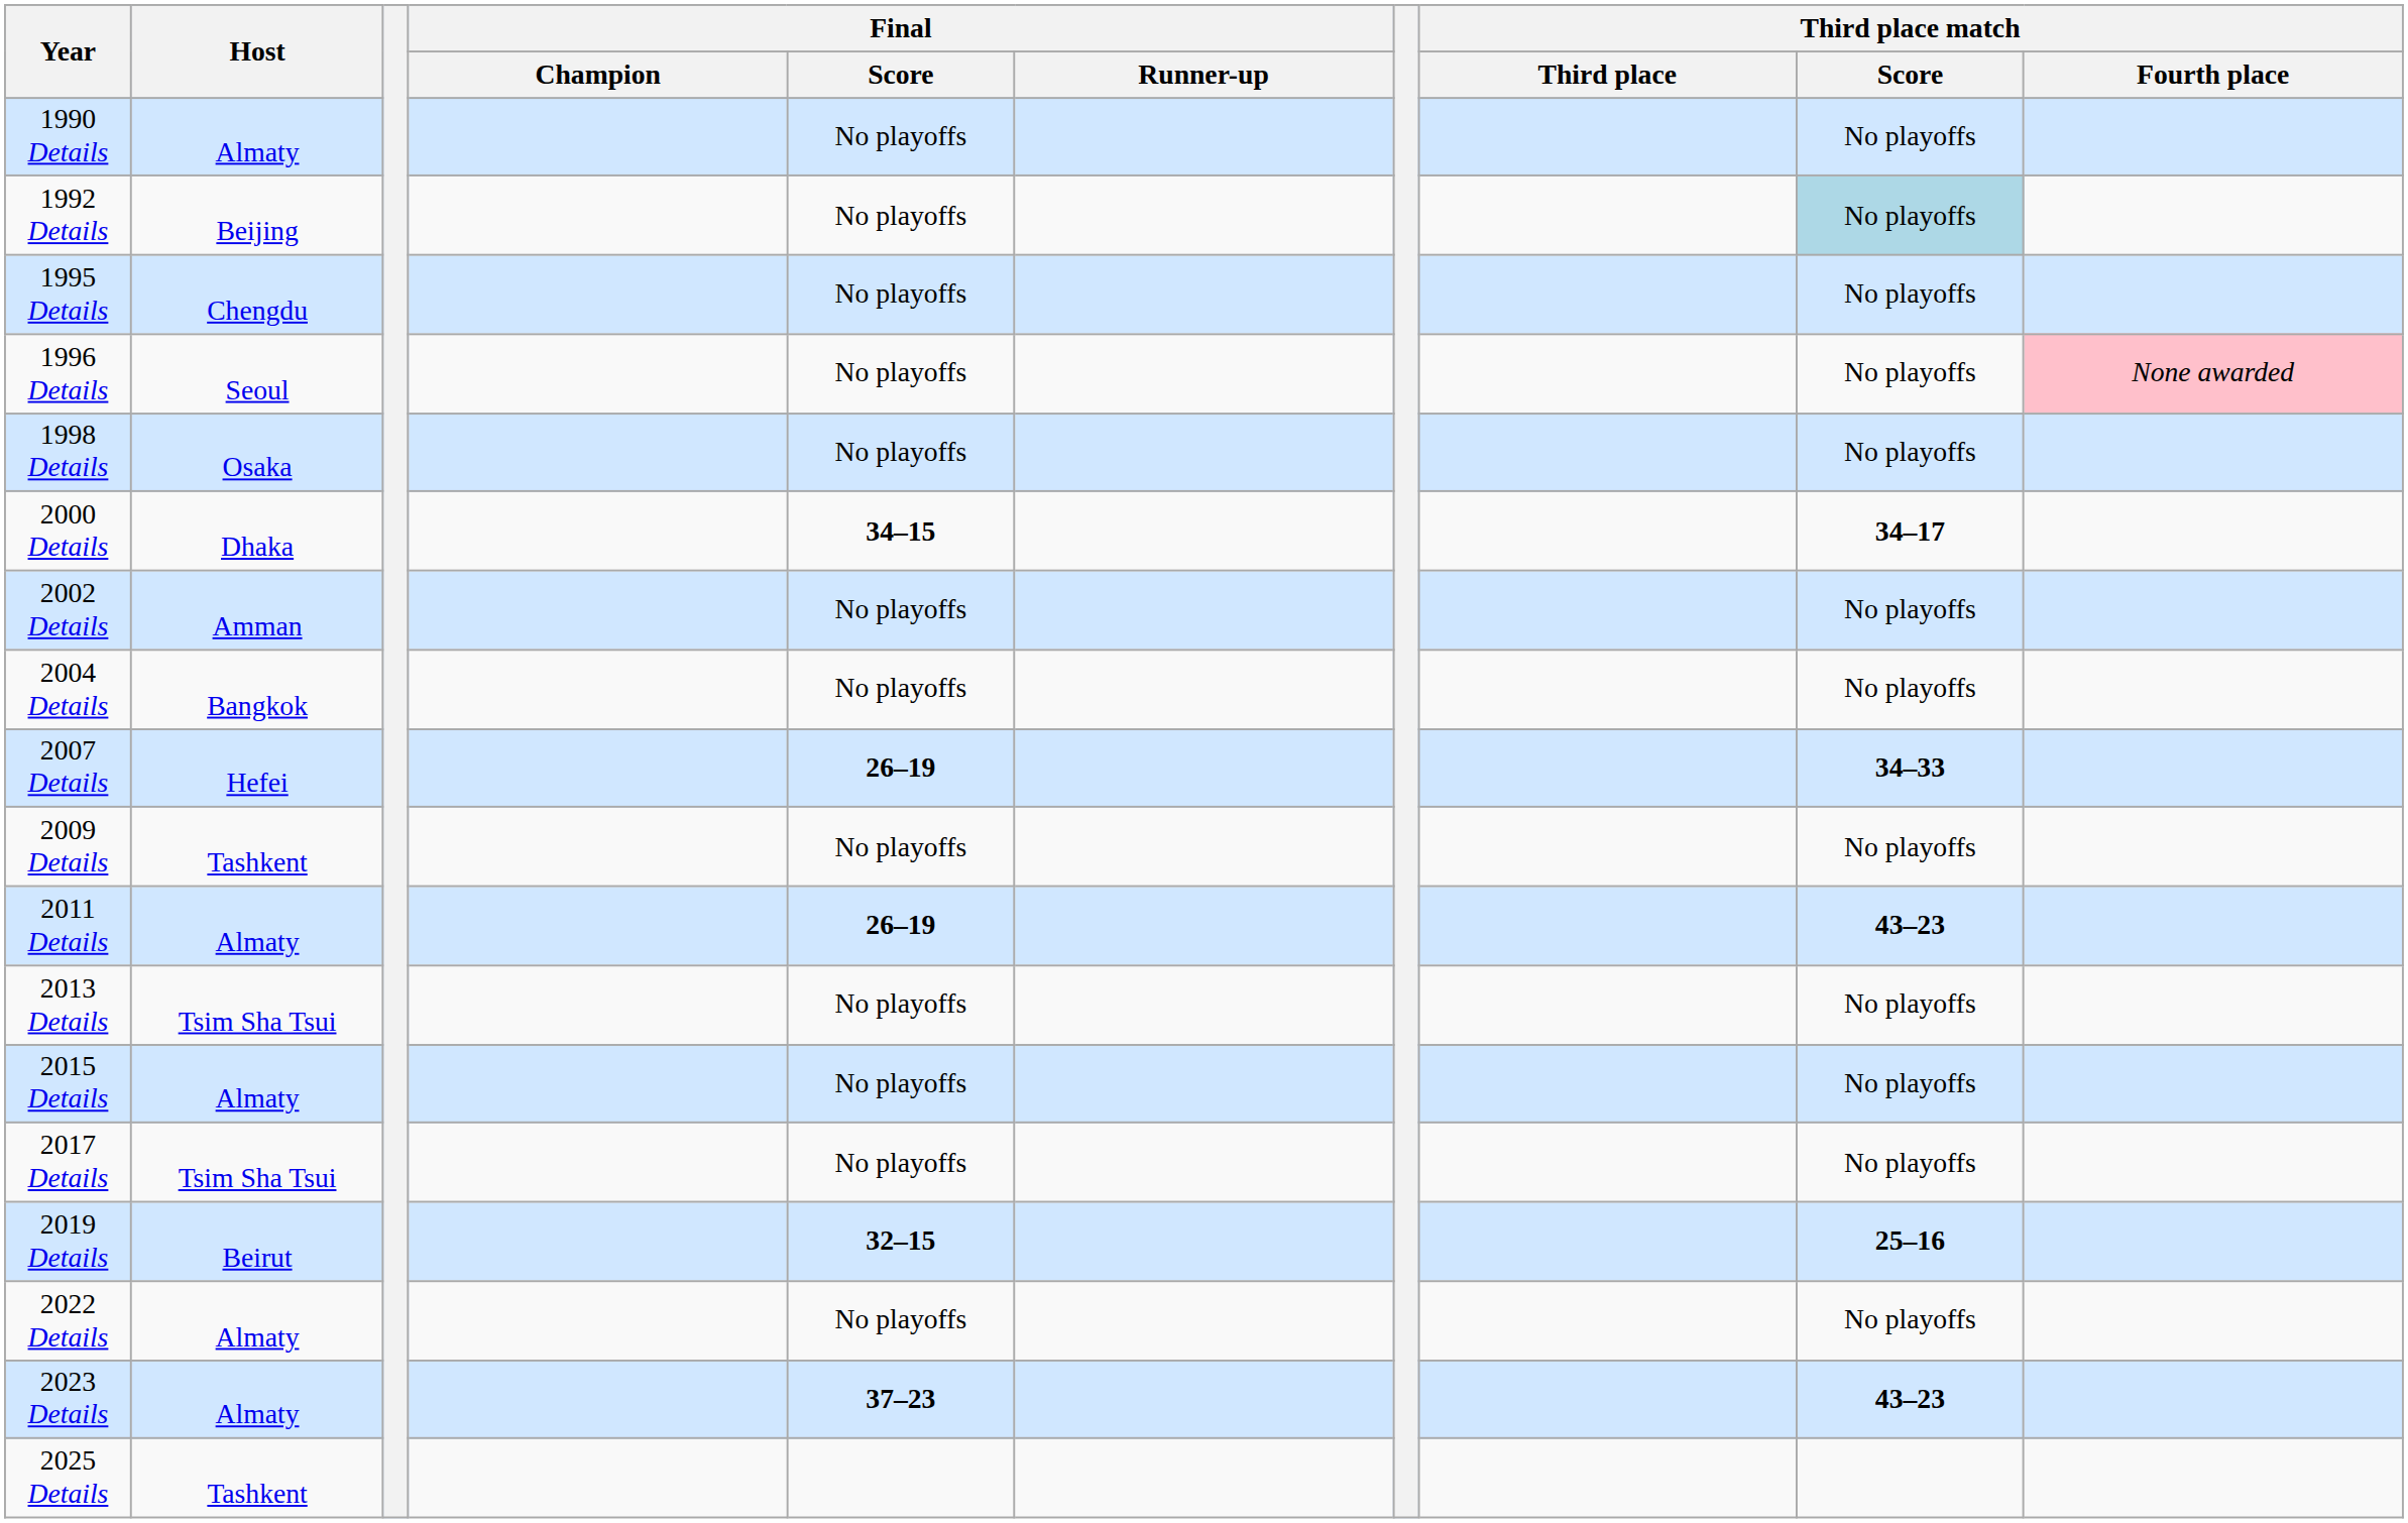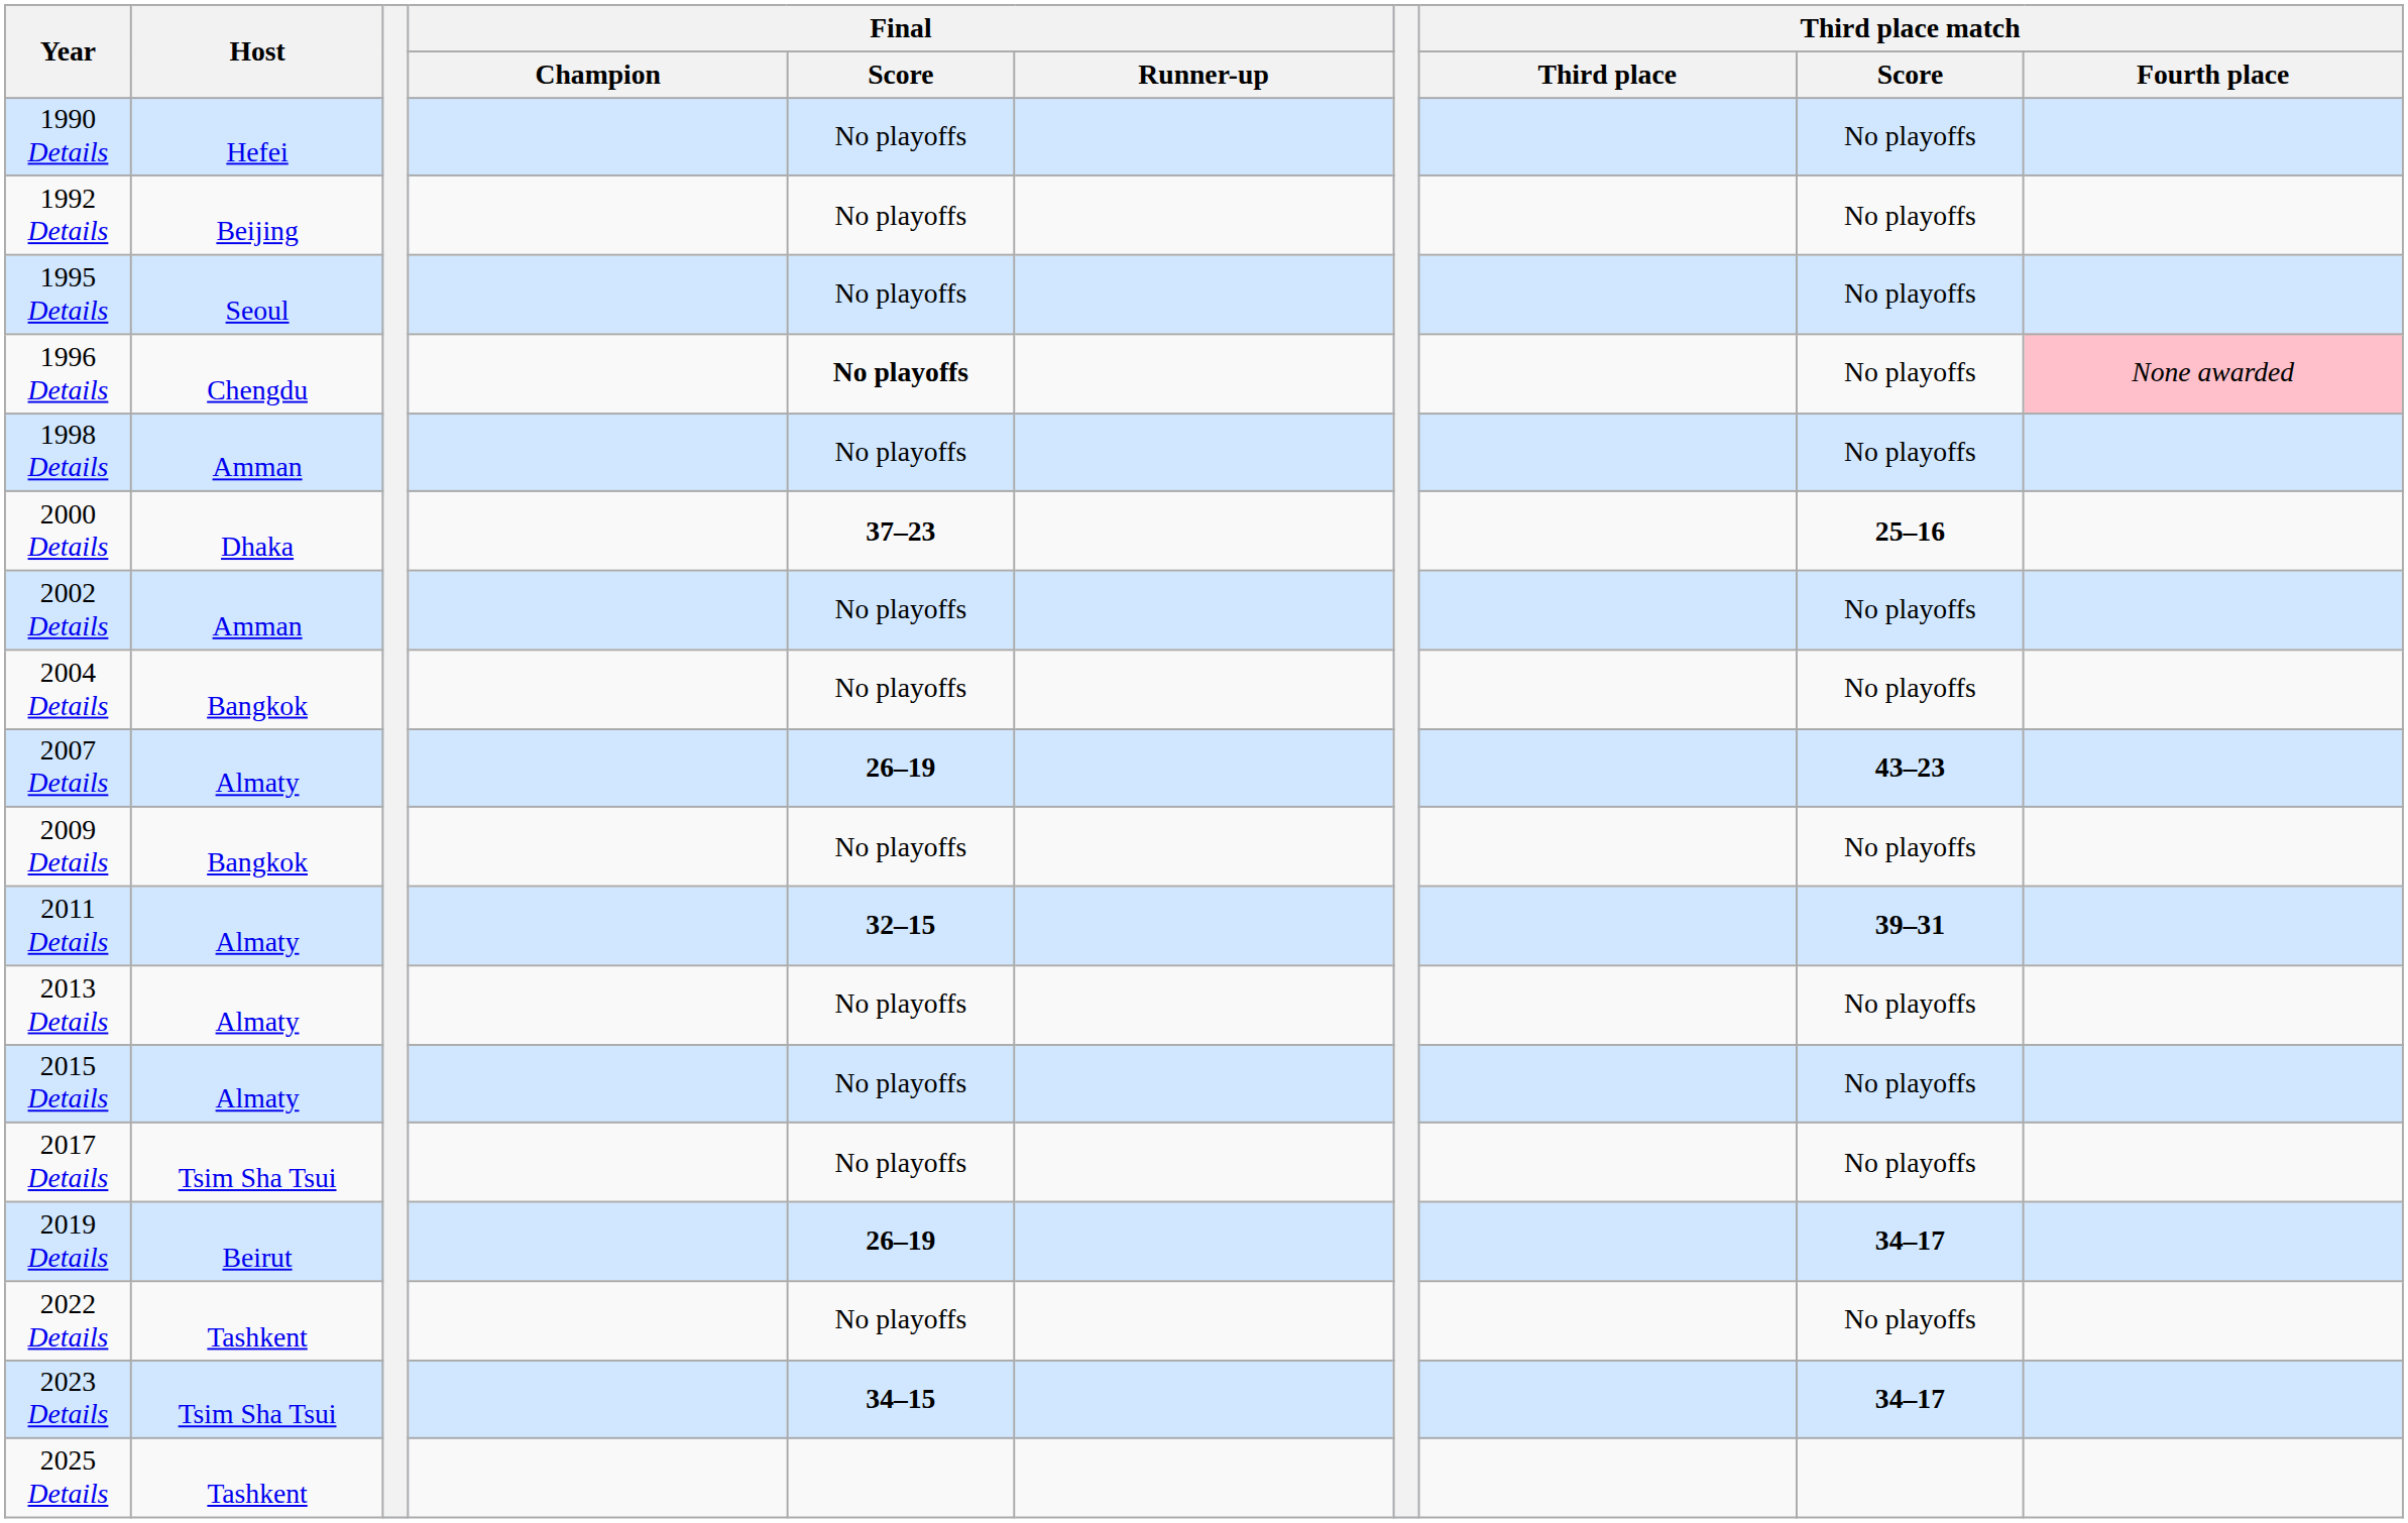 <table class="wikitable" style="font-size:90%; width: 98%; text-align: center;">
 <tr bgcolor=#C1D8FF>
 <th rowspan=2 width=5%>Year</th>
 <th rowspan=2 width=10%>Host</th>
 <th width=1% rowspan=20 bgcolor=ffffff></th>
 <th colspan=3>Final</th>
 <th width=1% rowspan=20 bgcolor=ffffff></th>
 <th colspan=3>Third place match</th>
 </tr>
 <tr bgcolor=#EFEFEF>
 <th width=15%>Champion</th>
 <th width=9%>Score</th>
 <th width=15%>Runner-up</th>
 <th width=15%>Third place</th>
 <th width=9%>Score</th>
 <th width=15%>Fourth place</th>
 </tr>
 <tr bgcolor=#D0E7FF>
 <td>1990<br><em><a href='#'>Details</a></em></td>
-<td><br><a href='#'>Almaty</a></td>
+<td><br><a href='#'>Hefei</a></td>
 <td><strong></strong></td>
 <td><span>No playoffs</span></td>
 <td></td>
 <td></td>
 <td><span>No playoffs</span></td>
 <td></td>
 </tr>
 <tr>
 <td>1992<br><em><a href='#'>Details</a></em></td>
 <td><br><a href='#'>Beijing</a></td>
 <td><strong></strong></td>
 <td><span>No playoffs</span></td>
 <td></td>
 <td></td>
-<td style="background: lightblue;"><span>No playoffs</span></td>
+<td><span>No playoffs</span></td>
 <td></td>
 </tr>
 <tr bgcolor=#D0E7FF>
 <td>1995<br><em><a href='#'>Details</a></em></td>
-<td><br><a href='#'>Chengdu</a></td>
+<td><br><a href='#'>Seoul</a></td>
 <td><strong></strong></td>
 <td><span>No playoffs</span></td>
 <td></td>
 <td></td>
 <td><span>No playoffs</span></td>
 <td></td>
 </tr>
 <tr>
 <td>1996<br><em><a href='#'>Details</a></em></td>
-<td><br><a href='#'>Seoul</a></td>
+<td><br><a href='#'>Chengdu</a></td>
 <td><strong></strong></td>
-<td><span>No playoffs</span></td>
+<td><strong><span>No playoffs</span></strong></td>
 <td></td>
 <td></td>
 <td><span>No playoffs</span></td>
 <td style="background: pink;"><em>None awarded</em></td>
 </tr>
 <tr bgcolor=#D0E7FF>
 <td>1998<br><em><a href='#'>Details</a></em></td>
-<td><br><a href='#'>Osaka</a></td>
+<td><br><a href='#'>Amman</a></td>
 <td><strong></strong></td>
 <td><span>No playoffs</span></td>
 <td></td>
 <td></td>
 <td><span>No playoffs</span></td>
 <td></td>
 </tr>
 <tr>
 <td>2000<br><em><a href='#'>Details</a></em></td>
 <td><br><a href='#'>Dhaka</a></td>
 <td><strong></strong></td>
-<td><strong>34–15</strong></td>
+<td><strong>37–23</strong></td>
 <td></td>
 <td></td>
-<td><strong>34–17</strong></td>
+<td><strong>25–16</strong></td>
 <td></td>
 </tr>
 <tr bgcolor=#D0E7FF>
 <td>2002<br><em><a href='#'>Details</a></em></td>
 <td><br><a href='#'>Amman</a></td>
 <td><strong></strong></td>
 <td><span>No playoffs</span></td>
 <td></td>
 <td></td>
 <td><span>No playoffs</span></td>
 <td></td>
 </tr>
 <tr>
 <td>2004<br><em><a href='#'>Details</a></em></td>
 <td><br><a href='#'>Bangkok</a></td>
 <td><strong></strong></td>
 <td><span>No playoffs</span></td>
 <td></td>
 <td></td>
 <td><span>No playoffs</span></td>
 <td></td>
 </tr>
 <tr bgcolor=#D0E7FF>
 <td>2007<br><em><a href='#'>Details</a></em></td>
-<td><br><a href='#'>Hefei</a></td>
+<td><br><a href='#'>Almaty</a></td>
 <td><strong></strong></td>
 <td><strong>26–19</strong></td>
 <td></td>
 <td></td>
-<td><strong>34–33</strong></td>
+<td><strong>43–23</strong></td>
 <td></td>
 </tr>
 <tr>
 <td>2009<br><em><a href='#'>Details</a></em></td>
-<td><br> <a href='#'>Tashkent</a></td>
+<td><br><a href='#'>Bangkok</a></td>
 <td><strong></strong></td>
 <td><span>No playoffs</span></td>
 <td></td>
 <td></td>
 <td><span>No playoffs</span></td>
 <td></td>
 </tr>
 <tr bgcolor=#D0E7FF>
 <td>2011<br><em><a href='#'>Details</a></em></td>
 <td><br><a href='#'>Almaty</a></td>
 <td><strong></strong></td>
-<td><strong>26–19</strong></td>
+<td><strong>32–15</strong></td>
 <td></td>
 <td></td>
-<td><strong>43–23</strong></td>
+<td><strong>39–31</strong></td>
 <td></td>
 </tr>
 <tr>
 <td>2013<br><em><a href='#'>Details</a></em></td>
-<td><br> <a href='#'>Tsim Sha Tsui</a></td>
+<td><br><a href='#'>Almaty</a></td>
 <td><strong></strong></td>
 <td><span>No playoffs</span></td>
 <td></td>
 <td></td>
 <td><span>No playoffs</span></td>
 <td></td>
 </tr>
 <tr bgcolor=#D0E7FF>
 <td>2015<br><em><a href='#'>Details</a></em></td>
 <td><br><a href='#'>Almaty</a></td>
 <td><strong></strong></td>
 <td><span>No playoffs</span></td>
 <td></td>
 <td></td>
 <td><span>No playoffs</span></td>
 <td></td>
 </tr>
 <tr>
 <td>2017<br><em><a href='#'>Details</a></em></td>
 <td><br><a href='#'>Tsim Sha Tsui</a></td>
 <td><strong></strong></td>
 <td><span>No playoffs</span></td>
 <td></td>
 <td></td>
 <td><span>No playoffs</span></td>
 <td></td>
 </tr>
 <tr bgcolor=#D0E7FF>
 <td>2019<br><em><a href='#'>Details</a></em></td>
 <td><br><a href='#'>Beirut</a></td>
 <td><strong></strong></td>
-<td><strong>32–15</strong></td>
+<td><strong>26–19</strong></td>
 <td></td>
 <td></td>
-<td><strong>25–16</strong></td>
+<td><strong>34–17</strong></td>
 <td></td>
 </tr>
 <tr>
 <td>2022<br><em><a href='#'>Details</a></em></td>
-<td><br><a href='#'>Almaty</a></td>
+<td><br> <a href='#'>Tashkent</a></td>
 <td><strong></strong></td>
 <td><span>No playoffs</span></td>
 <td></td>
 <td></td>
 <td><span>No playoffs</span></td>
 <td></td>
 </tr>
 <tr bgcolor=#D0E7FF>
 <td>2023<br><em><a href='#'>Details</a></em></td>
-<td><br><a href='#'>Almaty</a></td>
+<td><br> <a href='#'>Tsim Sha Tsui</a></td>
 <td><strong></strong></td>
-<td><strong>37–23</strong></td>
+<td><strong>34–15</strong></td>
 <td></td>
 <td></td>
-<td><strong>43–23</strong></td>
+<td><strong>34–17</strong></td>
 <td></td>
 </tr>
 <tr>
 <td>2025<br><em><a href='#'>Details</a></em></td>
 <td><br> <a href='#'>Tashkent</a></td>
 <td></td>
 <td></td>
 <td></td>
 <td></td>
 <td></td>
 <td></td>
 </tr>
 </table>
